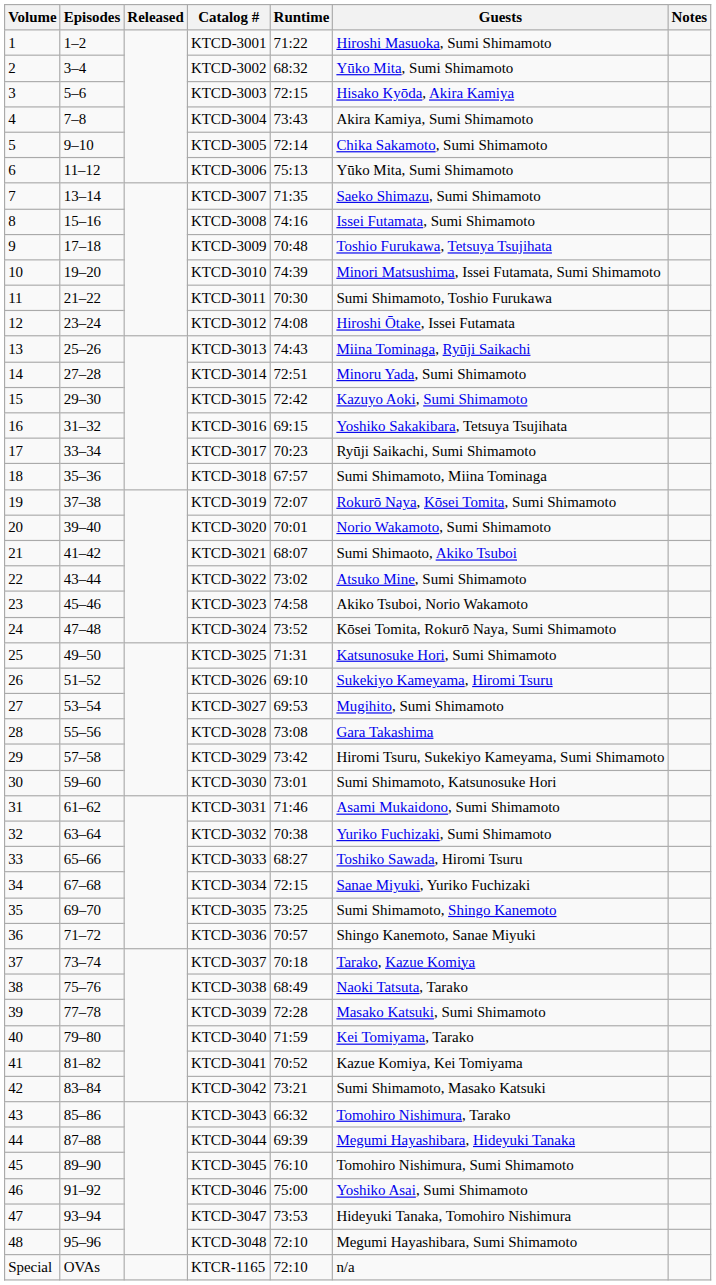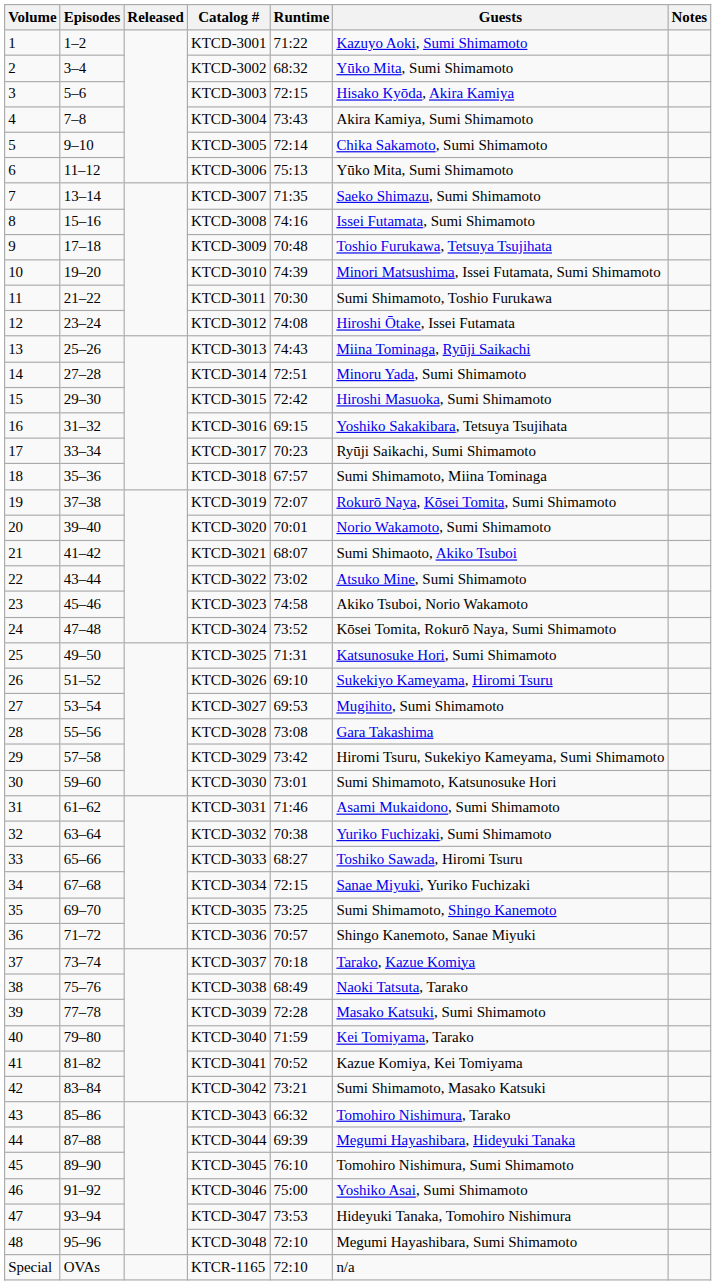 <table class="wikitable sortable" style="font-size:small;" border="1">
 <tr>
 <th>Volume</th>
 <th>Episodes</th>
 <th>Released</th>
 <th>Catalog #</th>
 <th>Runtime</th>
 <th>Guests</th>
 <th class="unsortable">Notes</th>
 </tr>
 <tr>
 <td>1</td>
 <td>1–2</td>
 <td rowspan="6"></td>
 <td>KTCD-3001</td>
 <td>71:22</td>
-<td><a href='#'>Hiroshi Masuoka</a>, Sumi Shimamoto</td>
+<td><a href='#'>Kazuyo Aoki</a>, <a href='#'>Sumi Shimamoto</a></td>
 <td></td>
 </tr>
 <tr>
 <td>2</td>
 <td>3–4</td>
 <td>KTCD-3002</td>
 <td>68:32</td>
 <td><a href='#'>Yūko Mita</a>, Sumi Shimamoto</td>
 <td></td>
 </tr>
 <tr>
 <td>3</td>
 <td>5–6</td>
 <td>KTCD-3003</td>
 <td>72:15</td>
 <td><a href='#'>Hisako Kyōda</a>, <a href='#'>Akira Kamiya</a></td>
 <td></td>
 </tr>
 <tr>
 <td>4</td>
 <td>7–8</td>
 <td>KTCD-3004</td>
 <td>73:43</td>
 <td>Akira Kamiya, Sumi Shimamoto</td>
 <td></td>
 </tr>
 <tr>
 <td>5</td>
 <td>9–10</td>
 <td>KTCD-3005</td>
 <td>72:14</td>
 <td><a href='#'>Chika Sakamoto</a>, Sumi Shimamoto</td>
 <td></td>
 </tr>
 <tr>
 <td>6</td>
 <td>11–12</td>
 <td>KTCD-3006</td>
 <td>75:13</td>
 <td>Yūko Mita, Sumi Shimamoto</td>
 <td></td>
 </tr>
 <tr>
 <td>7</td>
 <td>13–14</td>
 <td rowspan="6"></td>
 <td>KTCD-3007</td>
 <td>71:35</td>
 <td><a href='#'>Saeko Shimazu</a>, Sumi Shimamoto</td>
 <td></td>
 </tr>
 <tr>
 <td>8</td>
 <td>15–16</td>
 <td>KTCD-3008</td>
 <td>74:16</td>
 <td><a href='#'>Issei Futamata</a>, Sumi Shimamoto</td>
 <td></td>
 </tr>
 <tr>
 <td>9</td>
 <td>17–18</td>
 <td>KTCD-3009</td>
 <td>70:48</td>
 <td><a href='#'>Toshio Furukawa</a>, <a href='#'>Tetsuya Tsujihata</a></td>
 <td></td>
 </tr>
 <tr>
 <td>10</td>
 <td>19–20</td>
 <td>KTCD-3010</td>
 <td>74:39</td>
 <td><a href='#'>Minori Matsushima</a>, Issei Futamata, Sumi Shimamoto</td>
 <td></td>
 </tr>
 <tr>
 <td>11</td>
 <td>21–22</td>
 <td>KTCD-3011</td>
 <td>70:30</td>
 <td>Sumi Shimamoto, Toshio Furukawa</td>
 <td></td>
 </tr>
 <tr>
 <td>12</td>
 <td>23–24</td>
 <td>KTCD-3012</td>
 <td>74:08</td>
 <td><a href='#'>Hiroshi Ōtake</a>, Issei Futamata</td>
 <td></td>
 </tr>
 <tr>
 <td>13</td>
 <td>25–26</td>
 <td rowspan="6"></td>
 <td>KTCD-3013</td>
 <td>74:43</td>
 <td><a href='#'>Miina Tominaga</a>, <a href='#'>Ryūji Saikachi</a></td>
 <td></td>
 </tr>
 <tr>
 <td>14</td>
 <td>27–28</td>
 <td>KTCD-3014</td>
 <td>72:51</td>
 <td><a href='#'>Minoru Yada</a>, Sumi Shimamoto</td>
 <td></td>
 </tr>
 <tr>
 <td>15</td>
 <td>29–30</td>
 <td>KTCD-3015</td>
 <td>72:42</td>
-<td><a href='#'>Kazuyo Aoki</a>, <a href='#'>Sumi Shimamoto</a></td>
+<td><a href='#'>Hiroshi Masuoka</a>, Sumi Shimamoto</td>
 <td></td>
 </tr>
 <tr>
 <td>16</td>
 <td>31–32</td>
 <td>KTCD-3016</td>
 <td>69:15</td>
 <td><a href='#'>Yoshiko Sakakibara</a>, Tetsuya Tsujihata</td>
 <td></td>
 </tr>
 <tr>
 <td>17</td>
 <td>33–34</td>
 <td>KTCD-3017</td>
 <td>70:23</td>
 <td>Ryūji Saikachi, Sumi Shimamoto</td>
 <td></td>
 </tr>
 <tr>
 <td>18</td>
 <td>35–36</td>
 <td>KTCD-3018</td>
 <td>67:57</td>
 <td>Sumi Shimamoto, Miina Tominaga</td>
 <td></td>
 </tr>
 <tr>
 <td>19</td>
 <td>37–38</td>
 <td rowspan="6"></td>
 <td>KTCD-3019</td>
 <td>72:07</td>
 <td><a href='#'>Rokurō Naya</a>, <a href='#'>Kōsei Tomita</a>, Sumi Shimamoto</td>
 <td></td>
 </tr>
 <tr>
 <td>20</td>
 <td>39–40</td>
 <td>KTCD-3020</td>
 <td>70:01</td>
 <td><a href='#'>Norio Wakamoto</a>, Sumi Shimamoto</td>
 <td></td>
 </tr>
 <tr>
 <td>21</td>
 <td>41–42</td>
 <td>KTCD-3021</td>
 <td>68:07</td>
 <td>Sumi Shimaoto, <a href='#'>Akiko Tsuboi</a></td>
 <td></td>
 </tr>
 <tr>
 <td>22</td>
 <td>43–44</td>
 <td>KTCD-3022</td>
 <td>73:02</td>
 <td><a href='#'>Atsuko Mine</a>, Sumi Shimamoto</td>
 <td></td>
 </tr>
 <tr>
 <td>23</td>
 <td>45–46</td>
 <td>KTCD-3023</td>
 <td>74:58</td>
 <td>Akiko Tsuboi, Norio Wakamoto</td>
 <td></td>
 </tr>
 <tr>
 <td>24</td>
 <td>47–48</td>
 <td>KTCD-3024</td>
 <td>73:52</td>
 <td>Kōsei Tomita, Rokurō Naya, Sumi Shimamoto</td>
 <td></td>
 </tr>
 <tr>
 <td>25</td>
 <td>49–50</td>
 <td rowspan="6"></td>
 <td>KTCD-3025</td>
 <td>71:31</td>
 <td><a href='#'>Katsunosuke Hori</a>, Sumi Shimamoto</td>
 <td></td>
 </tr>
 <tr>
 <td>26</td>
 <td>51–52</td>
 <td>KTCD-3026</td>
 <td>69:10</td>
 <td><a href='#'>Sukekiyo Kameyama</a>, <a href='#'>Hiromi Tsuru</a></td>
 <td></td>
 </tr>
 <tr>
 <td>27</td>
 <td>53–54</td>
 <td>KTCD-3027</td>
 <td>69:53</td>
 <td><a href='#'>Mugihito</a>, Sumi Shimamoto</td>
 <td></td>
 </tr>
 <tr>
 <td>28</td>
 <td>55–56</td>
 <td>KTCD-3028</td>
 <td>73:08</td>
 <td><a href='#'>Gara Takashima</a></td>
 <td></td>
 </tr>
 <tr>
 <td>29</td>
 <td>57–58</td>
 <td>KTCD-3029</td>
 <td>73:42</td>
 <td>Hiromi Tsuru, Sukekiyo Kameyama, Sumi Shimamoto</td>
 <td></td>
 </tr>
 <tr>
 <td>30</td>
 <td>59–60</td>
 <td>KTCD-3030</td>
 <td>73:01</td>
 <td>Sumi Shimamoto, Katsunosuke Hori</td>
 <td></td>
 </tr>
 <tr>
 <td>31</td>
 <td>61–62</td>
 <td rowspan="6"></td>
 <td>KTCD-3031</td>
 <td>71:46</td>
 <td><a href='#'>Asami Mukaidono</a>, Sumi Shimamoto</td>
 <td></td>
 </tr>
 <tr>
 <td>32</td>
 <td>63–64</td>
 <td>KTCD-3032</td>
 <td>70:38</td>
 <td><a href='#'>Yuriko Fuchizaki</a>, Sumi Shimamoto</td>
 <td></td>
 </tr>
 <tr>
 <td>33</td>
 <td>65–66</td>
 <td>KTCD-3033</td>
 <td>68:27</td>
 <td><a href='#'>Toshiko Sawada</a>, Hiromi Tsuru</td>
 <td></td>
 </tr>
 <tr>
 <td>34</td>
 <td>67–68</td>
 <td>KTCD-3034</td>
 <td>72:15</td>
 <td><a href='#'>Sanae Miyuki</a>, Yuriko Fuchizaki</td>
 <td></td>
 </tr>
 <tr>
 <td>35</td>
 <td>69–70</td>
 <td>KTCD-3035</td>
 <td>73:25</td>
 <td>Sumi Shimamoto, <a href='#'>Shingo Kanemoto</a></td>
 <td></td>
 </tr>
 <tr>
 <td>36</td>
 <td>71–72</td>
 <td>KTCD-3036</td>
 <td>70:57</td>
 <td>Shingo Kanemoto, Sanae Miyuki</td>
 <td></td>
 </tr>
 <tr>
 <td>37</td>
 <td>73–74</td>
 <td rowspan="6"></td>
 <td>KTCD-3037</td>
 <td>70:18</td>
 <td><a href='#'>Tarako</a>, <a href='#'>Kazue Komiya</a></td>
 <td></td>
 </tr>
 <tr>
 <td>38</td>
 <td>75–76</td>
 <td>KTCD-3038</td>
 <td>68:49</td>
 <td><a href='#'>Naoki Tatsuta</a>, Tarako</td>
 <td></td>
 </tr>
 <tr>
 <td>39</td>
 <td>77–78</td>
 <td>KTCD-3039</td>
 <td>72:28</td>
 <td><a href='#'>Masako Katsuki</a>, Sumi Shimamoto</td>
 <td></td>
 </tr>
 <tr>
 <td>40</td>
 <td>79–80</td>
 <td>KTCD-3040</td>
 <td>71:59</td>
 <td><a href='#'>Kei Tomiyama</a>, Tarako</td>
 <td></td>
 </tr>
 <tr>
 <td>41</td>
 <td>81–82</td>
 <td>KTCD-3041</td>
 <td>70:52</td>
 <td>Kazue Komiya, Kei Tomiyama</td>
 <td></td>
 </tr>
 <tr>
 <td>42</td>
 <td>83–84</td>
 <td>KTCD-3042</td>
 <td>73:21</td>
 <td>Sumi Shimamoto, Masako Katsuki</td>
 <td></td>
 </tr>
 <tr>
 <td>43</td>
 <td>85–86</td>
 <td rowspan="6"></td>
 <td>KTCD-3043</td>
 <td>66:32</td>
 <td><a href='#'>Tomohiro Nishimura</a>, Tarako</td>
 <td></td>
 </tr>
 <tr>
 <td>44</td>
 <td>87–88</td>
 <td>KTCD-3044</td>
 <td>69:39</td>
 <td><a href='#'>Megumi Hayashibara</a>, <a href='#'>Hideyuki Tanaka</a></td>
 <td></td>
 </tr>
 <tr>
 <td>45</td>
 <td>89–90</td>
 <td>KTCD-3045</td>
 <td>76:10</td>
 <td>Tomohiro Nishimura, Sumi Shimamoto</td>
 <td></td>
 </tr>
 <tr>
 <td>46</td>
 <td>91–92</td>
 <td>KTCD-3046</td>
 <td>75:00</td>
 <td><a href='#'>Yoshiko Asai</a>, Sumi Shimamoto</td>
 <td></td>
 </tr>
 <tr>
 <td>47</td>
 <td>93–94</td>
 <td>KTCD-3047</td>
 <td>73:53</td>
 <td>Hideyuki Tanaka, Tomohiro Nishimura</td>
 <td></td>
 </tr>
 <tr>
 <td>48</td>
 <td>95–96</td>
 <td>KTCD-3048</td>
 <td>72:10</td>
 <td>Megumi Hayashibara, Sumi Shimamoto</td>
 <td></td>
 </tr>
 <tr>
 <td>Special</td>
 <td>OVAs</td>
 <td></td>
 <td>KTCR-1165</td>
 <td>72:10</td>
 <td>n/a</td>
 <td></td>
 </tr>
 </table>
